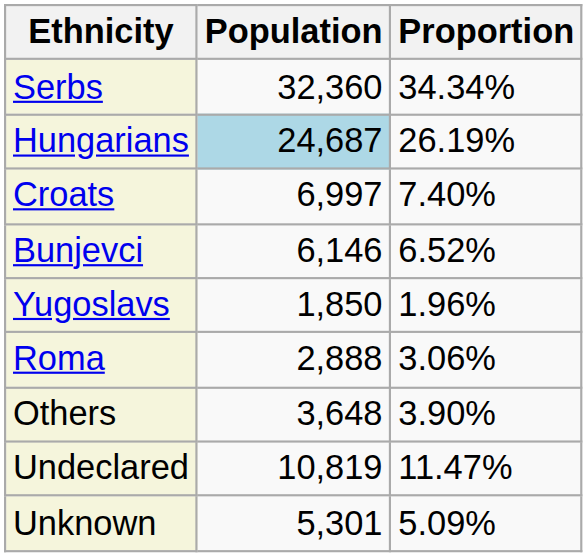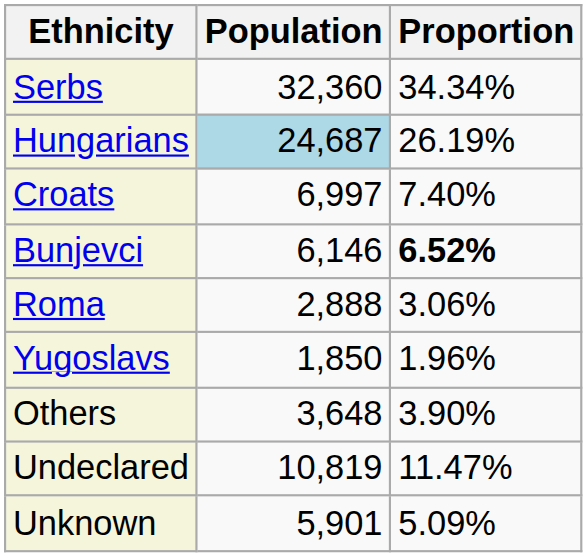 <table class="wikitable">
 <tr>
 <th>Ethnicity</th>
 <th>Population</th>
 <th>Proportion</th>
 </tr>
 <tr>
 <td style="background:#F5F5DC;"><a href='#'>Serbs</a></td>
 <td align="right">32,360</td>
 <td>34.34%</td>
 </tr>
 <tr>
 <td style="background:#F5F5DC;"><a href='#'>Hungarians</a></td>
 <td align="right" style="background: lightblue;">24,687</td>
 <td>26.19%</td>
 </tr>
 <tr>
 <td style="background:#F5F5DC;"><a href='#'>Croats</a></td>
 <td align="right">6,997</td>
 <td>7.40%</td>
 </tr>
 <tr>
 <td style="background:#F5F5DC;"><a href='#'>Bunjevci</a></td>
 <td align="right">6,146</td>
-<td>6.52%</td>
+<td><strong>6.52%</strong></td>
+</tr>
+<tr>
+<td style="background:#F5F5DC;"><a href='#'>Roma</a></td>
+<td align="right">2,888</td>
+<td>3.06%</td>
 </tr>
 <tr>
 <td style="background:#F5F5DC;"><a href='#'>Yugoslavs</a></td>
 <td align="right">1,850</td>
 <td>1.96%</td>
-</tr>
-<tr>
-<td style="background:#F5F5DC;"><a href='#'>Roma</a></td>
-<td align="right">2,888</td>
-<td>3.06%</td>
 </tr>
 <tr>
 <td style="background:#F5F5DC;">Others</td>
 <td align="right">3,648</td>
 <td>3.90%</td>
 </tr>
 <tr>
 <td style="background:#F5F5DC;">Undeclared</td>
 <td align="right">10,819</td>
 <td>11.47%</td>
 </tr>
 <tr>
 <td style="background:#F5F5DC;">Unknown</td>
-<td align="right">5,301</td>
+<td align="right">5,901</td>
 <td>5.09%</td>
 </tr>
 </table>
